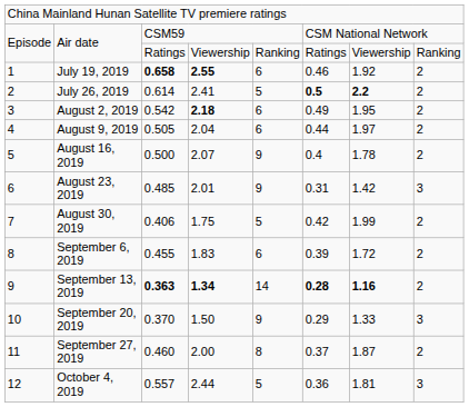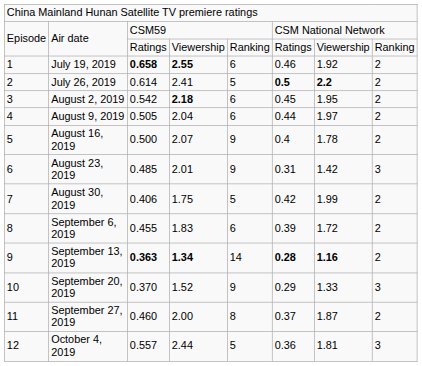 <table class="wikitable sortable mw-collapsible">
 <tr>
 <td colspan="8">China Mainland Hunan Satellite TV premiere ratings</td>
 </tr>
 <tr>
 <td rowspan="2">Episode</td>
 <td rowspan="2">Air date</td>
 <td colspan="3">CSM59</td>
 <td colspan="3">CSM National Network</td>
 </tr>
 <tr>
 <td>Ratings</td>
 <td>Viewership</td>
 <td>Ranking</td>
 <td>Ratings</td>
 <td>Viewership</td>
 <td>Ranking</td>
 </tr>
 <tr>
 <td>1</td>
 <td>July 19, 2019</td>
 <td><strong>0.658</strong></td>
 <td><strong>2.55</strong></td>
 <td>6</td>
 <td>0.46</td>
 <td>1.92</td>
 <td>2</td>
 </tr>
 <tr>
 <td>2</td>
 <td>July 26, 2019</td>
 <td>0.614</td>
 <td>2.41</td>
 <td>5</td>
 <td><strong>0.5</strong></td>
 <td><strong>2.2</strong></td>
 <td>2</td>
 </tr>
 <tr>
 <td>3</td>
 <td>August 2, 2019</td>
 <td>0.542</td>
 <td><strong>2.18</strong></td>
 <td>6</td>
-<td>0.49</td>
+<td>0.45</td>
 <td>1.95</td>
 <td>2</td>
 </tr>
 <tr>
 <td>4</td>
 <td>August 9, 2019</td>
 <td>0.505</td>
 <td>2.04</td>
 <td>6</td>
 <td>0.44</td>
 <td>1.97</td>
 <td>2</td>
 </tr>
 <tr>
 <td>5</td>
 <td>August 16, 2019</td>
 <td>0.500</td>
 <td>2.07</td>
 <td>9</td>
 <td>0.4</td>
 <td>1.78</td>
 <td>2</td>
 </tr>
 <tr>
 <td>6</td>
 <td>August 23, 2019</td>
 <td>0.485</td>
 <td>2.01</td>
 <td>9</td>
 <td>0.31</td>
 <td>1.42</td>
 <td>3</td>
 </tr>
 <tr>
 <td>7</td>
 <td>August 30, 2019</td>
 <td>0.406</td>
 <td>1.75</td>
 <td>5</td>
 <td>0.42</td>
 <td>1.99</td>
 <td>2</td>
 </tr>
 <tr>
 <td>8</td>
 <td>September 6, 2019</td>
 <td>0.455</td>
 <td>1.83</td>
 <td>6</td>
 <td>0.39</td>
 <td>1.72</td>
 <td>2</td>
 </tr>
 <tr>
 <td>9</td>
 <td>September 13, 2019</td>
 <td><strong>0.363</strong></td>
 <td><strong>1.34</strong></td>
 <td>14</td>
 <td><strong>0.28</strong></td>
 <td><strong>1.16</strong></td>
 <td>2</td>
 </tr>
 <tr>
 <td>10</td>
 <td>September 20, 2019</td>
 <td>0.370</td>
-<td>1.50</td>
+<td>1.52</td>
 <td>9</td>
 <td>0.29</td>
 <td>1.33</td>
 <td>3</td>
 </tr>
 <tr>
 <td>11</td>
 <td>September 27, 2019</td>
 <td>0.460</td>
 <td>2.00</td>
 <td>8</td>
 <td>0.37</td>
 <td>1.87</td>
 <td>2</td>
 </tr>
 <tr>
 <td>12</td>
 <td>October 4, 2019</td>
 <td>0.557</td>
 <td>2.44</td>
 <td>5</td>
 <td>0.36</td>
 <td>1.81</td>
 <td>3</td>
 </tr>
 </table>
